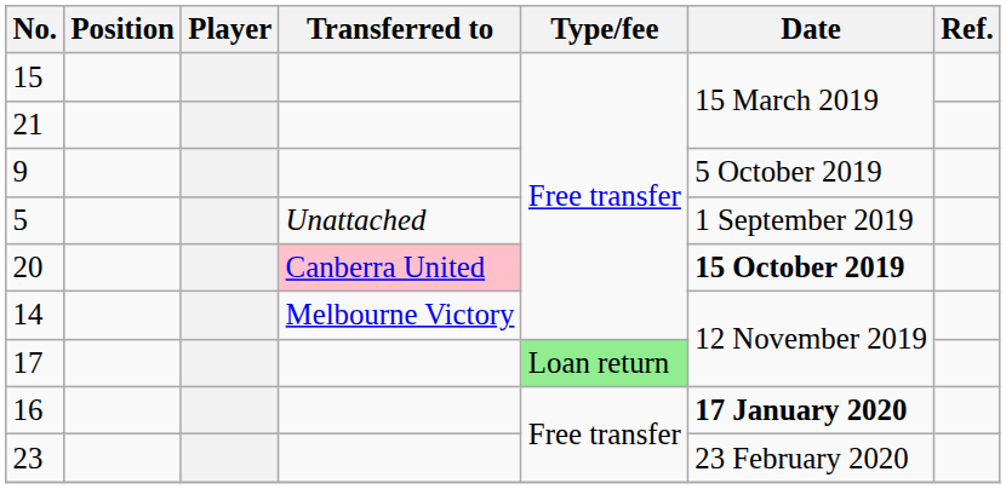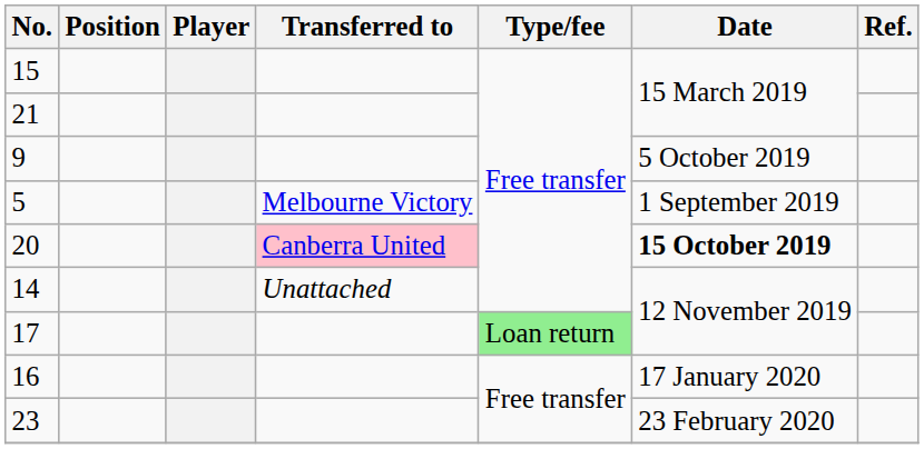 <table class="wikitable plainrowheaders sortable" style="text-align:center; text-align:left">
 <tr>
 <th scope="col">No.</th>
 <th scope="col">Position</th>
 <th scope="col">Player</th>
 <th scope="col">Transferred to</th>
 <th scope="col">Type/fee</th>
 <th scope="col">Date</th>
 <th class="unsortable" scope="col">Ref.</th>
 </tr>
 <tr>
 <td>15</td>
 <td></td>
 <th scope="row"></th>
 <td></td>
 <td rowspan="6"><a href='#'>Free transfer</a></td>
 <td rowspan="2">15 March 2019</td>
 <td></td>
 </tr>
 <tr>
 <td>21</td>
 <td></td>
 <th scope="row"></th>
 <td></td>
 <td></td>
 </tr>
 <tr>
 <td>9</td>
 <td></td>
 <th scope="row"></th>
 <td></td>
 <td>5 October 2019</td>
 <td></td>
 </tr>
 <tr>
 <td>5</td>
 <td></td>
 <th scope="row"></th>
-<td><em>Unattached</em></td>
+<td><a href='#'>Melbourne Victory</a></td>
 <td>1 September 2019</td>
 <td></td>
 </tr>
 <tr>
 <td>20</td>
 <td></td>
 <th scope="row"></th>
 <td style="background: pink;"><a href='#'>Canberra United</a></td>
 <td><strong>15 October 2019</strong></td>
 <td></td>
 </tr>
 <tr>
 <td>14</td>
 <td></td>
 <th scope="row"></th>
-<td><a href='#'>Melbourne Victory</a></td>
+<td><em>Unattached</em></td>
 <td rowspan="2">12 November 2019</td>
 <td></td>
 </tr>
 <tr>
 <td>17</td>
 <td></td>
 <th scope="row"></th>
 <td></td>
 <td style="background: lightgreen;">Loan return</td>
 <td></td>
 </tr>
 <tr>
 <td>16</td>
 <td></td>
 <th scope="row"></th>
 <td></td>
 <td rowspan="2">Free transfer</td>
-<td><strong>17 January 2020</strong></td>
+<td>17 January 2020</td>
 <td></td>
 </tr>
 <tr>
 <td>23</td>
 <td></td>
 <th scope="row"></th>
 <td></td>
 <td>23 February 2020</td>
 <td></td>
 </tr>
 <tr>
 </tr>
 </table>
